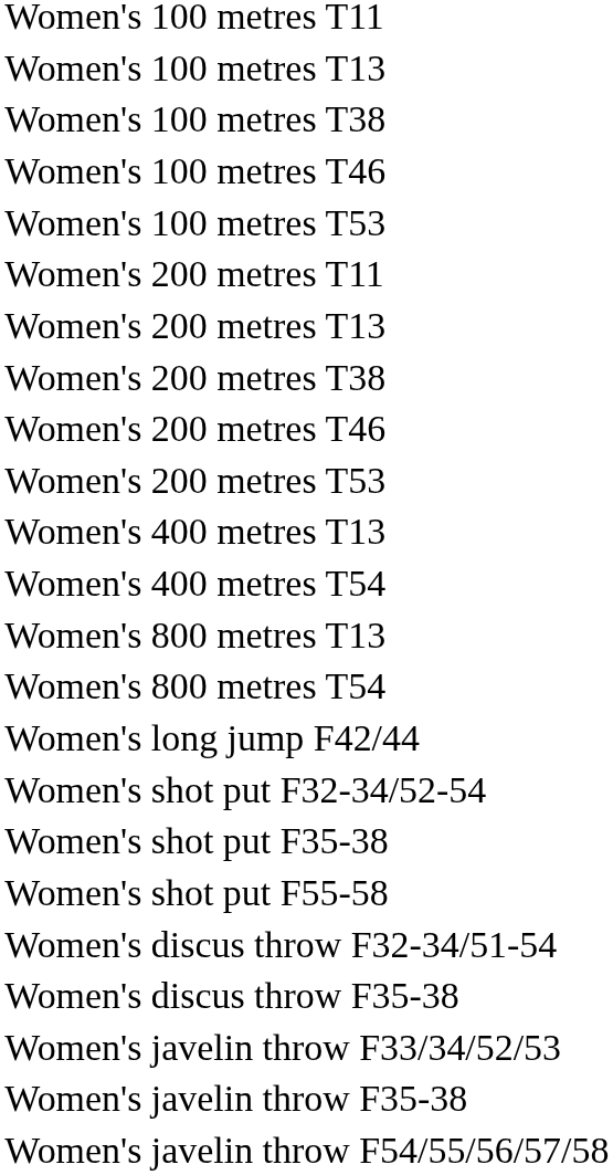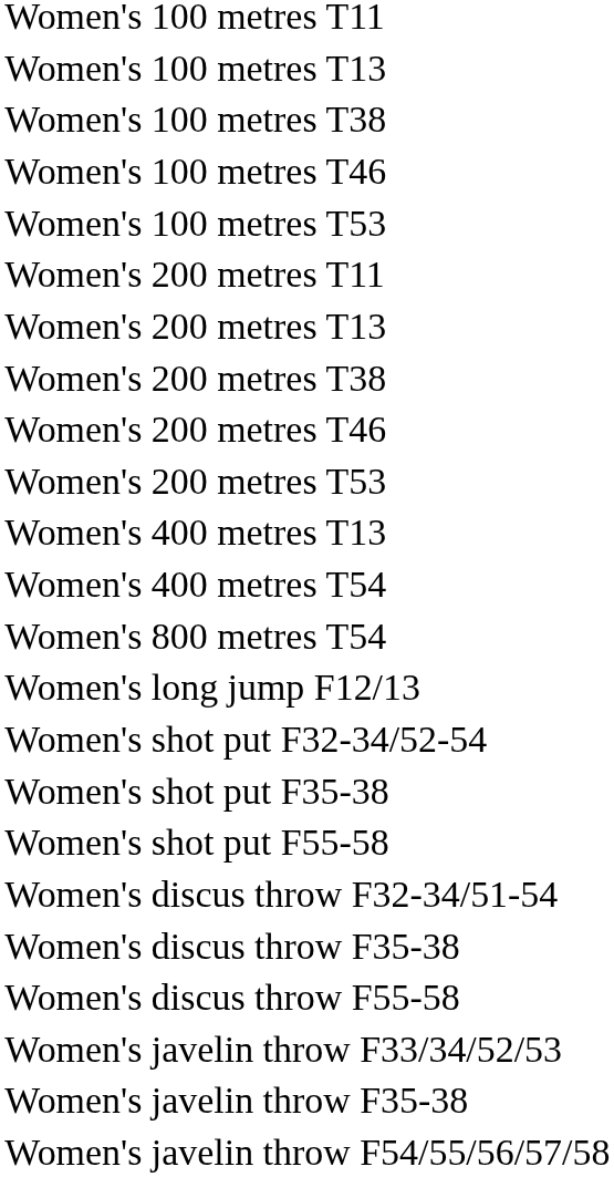 <table>
 <tr>
 <td>Women's 100 metres T11<br></td>
 <td></td>
 <td></td>
 <td></td>
 </tr>
 <tr>
 <td>Women's 100 metres T13<br></td>
 <td></td>
 <td></td>
 <td></td>
 </tr>
 <tr>
 <td>Women's 100 metres T38<br></td>
 <td></td>
 <td></td>
 <td></td>
 </tr>
 <tr>
 <td>Women's 100 metres T46<br></td>
 <td></td>
 <td></td>
 <td></td>
 </tr>
 <tr>
 <td>Women's 100 metres T53<br></td>
 <td></td>
 <td></td>
 <td></td>
 </tr>
 <tr>
 <td>Women's 200 metres T11<br></td>
 <td></td>
 <td></td>
 <td></td>
 </tr>
 <tr>
 <td>Women's 200 metres T13<br></td>
 <td></td>
 <td></td>
 <td></td>
 </tr>
 <tr>
 <td>Women's 200 metres T38<br></td>
 <td></td>
 <td></td>
 <td></td>
 </tr>
 <tr>
 <td>Women's 200 metres T46<br></td>
 <td></td>
 <td></td>
 <td></td>
 </tr>
 <tr>
 <td>Women's 200 metres T53<br></td>
 <td></td>
 <td></td>
 <td></td>
 </tr>
 <tr>
 <td>Women's 400 metres T13<br></td>
 <td></td>
 <td></td>
 <td></td>
 </tr>
 <tr>
 <td>Women's 400 metres T54<br></td>
 <td></td>
 <td></td>
 <td></td>
 </tr>
 <tr>
-<td>Women's 800 metres T13<br></td>
-<td></td>
-<td></td>
-<td></td>
-</tr>
-<tr>
 <td>Women's 800 metres T54<br></td>
 <td></td>
 <td></td>
 <td></td>
 </tr>
 <tr>
-<td>Women's long jump F42/44<br></td>
+<td>Women's long jump F12/13<br></td>
 <td></td>
 <td></td>
 <td></td>
 </tr>
 <tr>
 <td>Women's shot put F32-34/52-54<br></td>
 <td></td>
 <td></td>
 <td></td>
 </tr>
 <tr>
 <td>Women's shot put F35-38<br></td>
 <td></td>
 <td></td>
 <td></td>
 </tr>
 <tr>
 <td>Women's shot put F55-58<br></td>
 <td></td>
 <td></td>
 <td></td>
 </tr>
 <tr>
 <td>Women's discus throw F32-34/51-54<br></td>
 <td></td>
 <td></td>
 <td></td>
 </tr>
 <tr>
 <td>Women's discus throw F35-38<br></td>
 <td></td>
 <td></td>
 <td></td>
 </tr>
 <tr>
+<td>Women's discus throw F55-58<br></td>
+<td></td>
+<td></td>
+<td></td>
+</tr>
+<tr>
 <td>Women's javelin throw F33/34/52/53<br></td>
 <td></td>
 <td></td>
 <td></td>
 </tr>
 <tr>
 <td>Women's javelin throw F35-38<br></td>
 <td></td>
 <td></td>
 <td></td>
 </tr>
 <tr>
 <td>Women's javelin throw F54/55/56/57/58<br></td>
 <td></td>
 <td></td>
 <td></td>
 </tr>
 </table>
